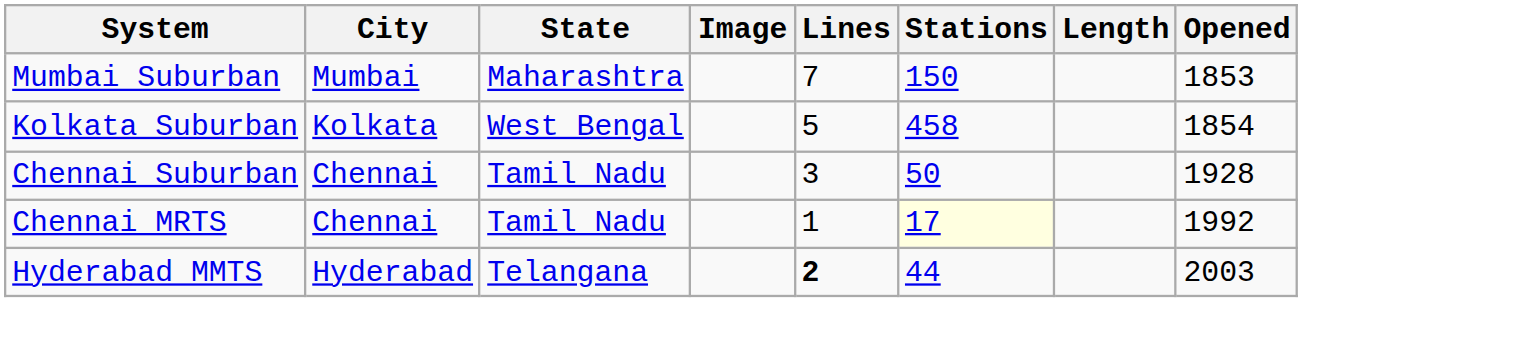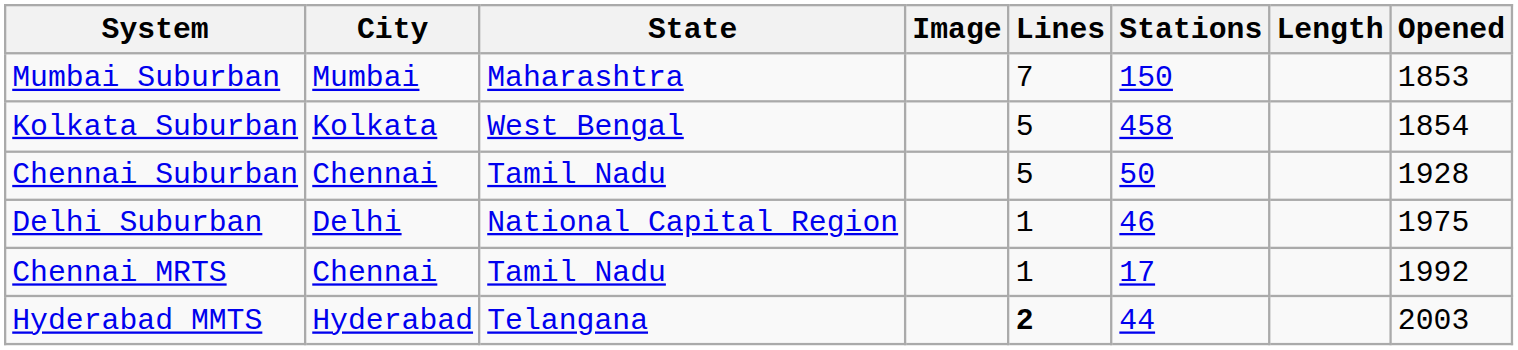 <table class="sortable wikitable" style="text-align:left;" style="font-size: 85%">
 <tr>
 <th>System</th>
 <th>City</th>
 <th>State</th>
 <th>Image</th>
 <th>Lines</th>
 <th>Stations</th>
 <th>Length</th>
 <th>Opened</th>
 </tr>
 <tr>
 <td><a href='#'>Mumbai Suburban</a></td>
 <td><a href='#'>Mumbai</a></td>
 <td><a href='#'>Maharashtra</a></td>
 <td></td>
 <td>7</td>
 <td><a href='#'>150</a></td>
 <td></td>
 <td>1853</td>
 </tr>
 <tr>
 <td><a href='#'>Kolkata Suburban</a></td>
 <td><a href='#'>Kolkata</a></td>
 <td><a href='#'>West Bengal</a></td>
 <td></td>
 <td>5</td>
 <td><a href='#'>458</a></td>
 <td></td>
 <td>1854</td>
 </tr>
 <tr>
 <td><a href='#'>Chennai Suburban</a></td>
 <td><a href='#'>Chennai</a></td>
 <td><a href='#'>Tamil Nadu</a></td>
 <td></td>
-<td>3</td>
+<td>5</td>
 <td><a href='#'>50</a></td>
 <td></td>
 <td>1928</td>
+</tr>
+<tr>
+<td><a href='#'>Delhi Suburban</a></td>
+<td><a href='#'>Delhi</a></td>
+<td><a href='#'>National Capital Region</a></td>
+<td></td>
+<td>1</td>
+<td><a href='#'>46</a></td>
+<td></td>
+<td>1975</td>
 </tr>
 <tr>
 <td><a href='#'>Chennai MRTS</a></td>
 <td><a href='#'>Chennai</a></td>
 <td><a href='#'>Tamil Nadu</a></td>
 <td></td>
 <td>1</td>
-<td style="background: lightyellow;"><a href='#'>17</a></td>
+<td><a href='#'>17</a></td>
 <td></td>
 <td>1992</td>
 </tr>
 <tr>
 <td><a href='#'>Hyderabad MMTS</a></td>
 <td><a href='#'>Hyderabad</a></td>
 <td><a href='#'>Telangana</a></td>
 <td></td>
 <td><strong>2</strong></td>
 <td><a href='#'>44</a></td>
 <td></td>
 <td>2003</td>
 </tr>
 </table>
